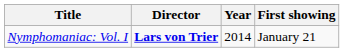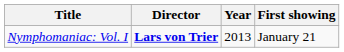 <table class="wikitable sortable">
 <tr>
 <th>Title</th>
 <th>Director</th>
 <th>Year</th>
 <th>First showing</th>
 </tr>
 <tr>
 <td><em><a href='#'>Nymphomaniac: Vol. I</a></em></td>
 <td><strong><a href='#'>Lars von Trier</a></strong></td>
-<td>2014</td>
+<td>2013</td>
 <td>January 21</td>
 </tr>
 </table>
